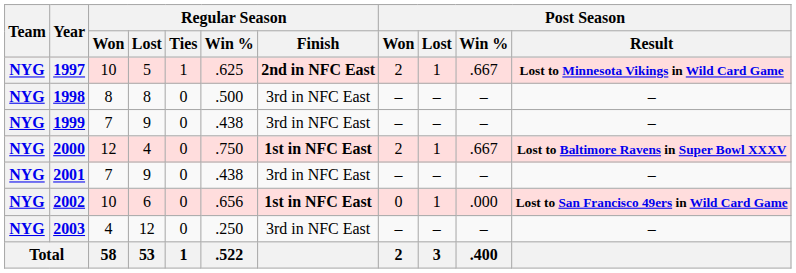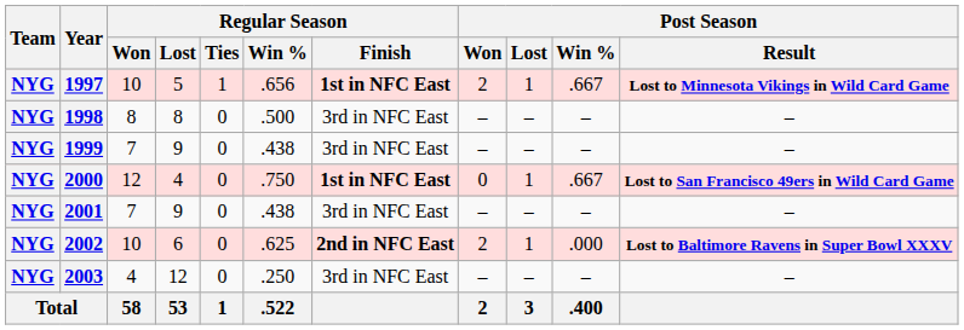 <table class="wikitable" style="font-size: 95%; text-align:center;">
 <tr>
 <th rowspan="2">Team</th>
 <th rowspan="2">Year</th>
 <th colspan="5">Regular Season</th>
 <th colspan="4">Post Season</th>
 </tr>
 <tr>
 <th>Won</th>
 <th>Lost</th>
 <th>Ties</th>
 <th>Win %</th>
 <th>Finish</th>
 <th>Won</th>
 <th>Lost</th>
 <th>Win %</th>
 <th>Result</th>
 </tr>
 <tr ! style="background:#fdd;">
 <th><a href='#'>NYG</a></th>
 <th><a href='#'>1997</a></th>
 <td>10</td>
 <td>5</td>
 <td>1</td>
-<td>.625</td>
-<td><strong>2nd in NFC East</strong></td>
+<td>.656</td>
+<td><strong>1st in NFC East</strong></td>
 <td>2</td>
 <td>1</td>
 <td>.667</td>
 <td><small><strong>Lost to <a href='#'>Minnesota Vikings</a> in <a href='#'>Wild Card Game</a></strong></small></td>
 </tr>
 <tr>
 <th><a href='#'>NYG</a></th>
 <th><a href='#'>1998</a></th>
 <td>8</td>
 <td>8</td>
 <td>0</td>
 <td>.500</td>
 <td>3rd in NFC East</td>
 <td>–</td>
 <td>–</td>
 <td>–</td>
 <td>–</td>
 </tr>
 <tr>
 <th><a href='#'>NYG</a></th>
 <th><a href='#'>1999</a></th>
 <td>7</td>
 <td>9</td>
 <td>0</td>
 <td>.438</td>
 <td>3rd in NFC East</td>
 <td>–</td>
 <td>–</td>
 <td>–</td>
 <td>–</td>
 </tr>
 <tr ! style="background:#fdd;">
 <th><a href='#'>NYG</a></th>
 <th><a href='#'>2000</a></th>
 <td>12</td>
 <td>4</td>
 <td>0</td>
 <td>.750</td>
 <td><strong>1st in NFC East</strong></td>
-<td>2</td>
+<td>0</td>
 <td>1</td>
 <td>.667</td>
-<td><small><strong>Lost to <a href='#'>Baltimore Ravens</a> in <a href='#'>Super Bowl XXXV</a></strong></small></td>
+<td><small><strong>Lost to <a href='#'>San Francisco 49ers</a> in <a href='#'>Wild Card Game</a></strong></small></td>
 </tr>
 <tr>
 <th><a href='#'>NYG</a></th>
 <th><a href='#'>2001</a></th>
 <td>7</td>
 <td>9</td>
 <td>0</td>
 <td>.438</td>
 <td>3rd in NFC East</td>
 <td>–</td>
 <td>–</td>
 <td>–</td>
 <td>–</td>
 </tr>
 <tr ! style="background:#fdd;">
 <th><a href='#'>NYG</a></th>
 <th><a href='#'>2002</a></th>
 <td>10</td>
 <td>6</td>
 <td>0</td>
-<td>.656</td>
-<td><strong>1st in NFC East</strong></td>
-<td>0</td>
+<td>.625</td>
+<td><strong>2nd in NFC East</strong></td>
+<td>2</td>
 <td>1</td>
 <td>.000</td>
-<td><small><strong>Lost to <a href='#'>San Francisco 49ers</a> in <a href='#'>Wild Card Game</a></strong></small></td>
+<td><small><strong>Lost to <a href='#'>Baltimore Ravens</a> in <a href='#'>Super Bowl XXXV</a></strong></small></td>
 </tr>
 <tr>
 <th><a href='#'>NYG</a></th>
 <th><a href='#'>2003</a></th>
 <td>4</td>
 <td>12</td>
 <td>0</td>
 <td>.250</td>
 <td>3rd in NFC East</td>
 <td>–</td>
 <td>–</td>
 <td>–</td>
 <td>–</td>
 </tr>
 <tr>
 <th colspan="2">Total</th>
 <th>58</th>
 <th>53</th>
 <th>1</th>
 <th>.522</th>
 <th></th>
 <th>2</th>
 <th>3</th>
 <th>.400</th>
 <th></th>
 </tr>
 </table>
